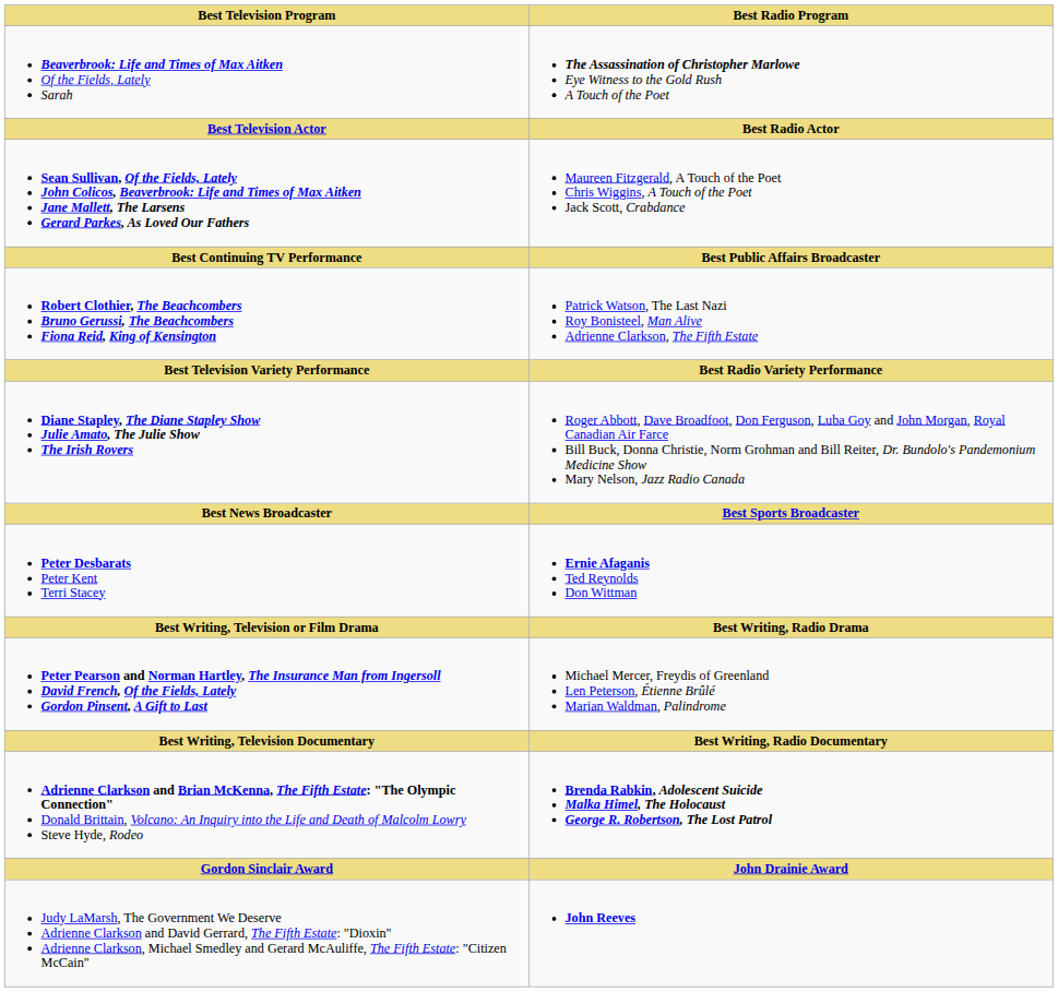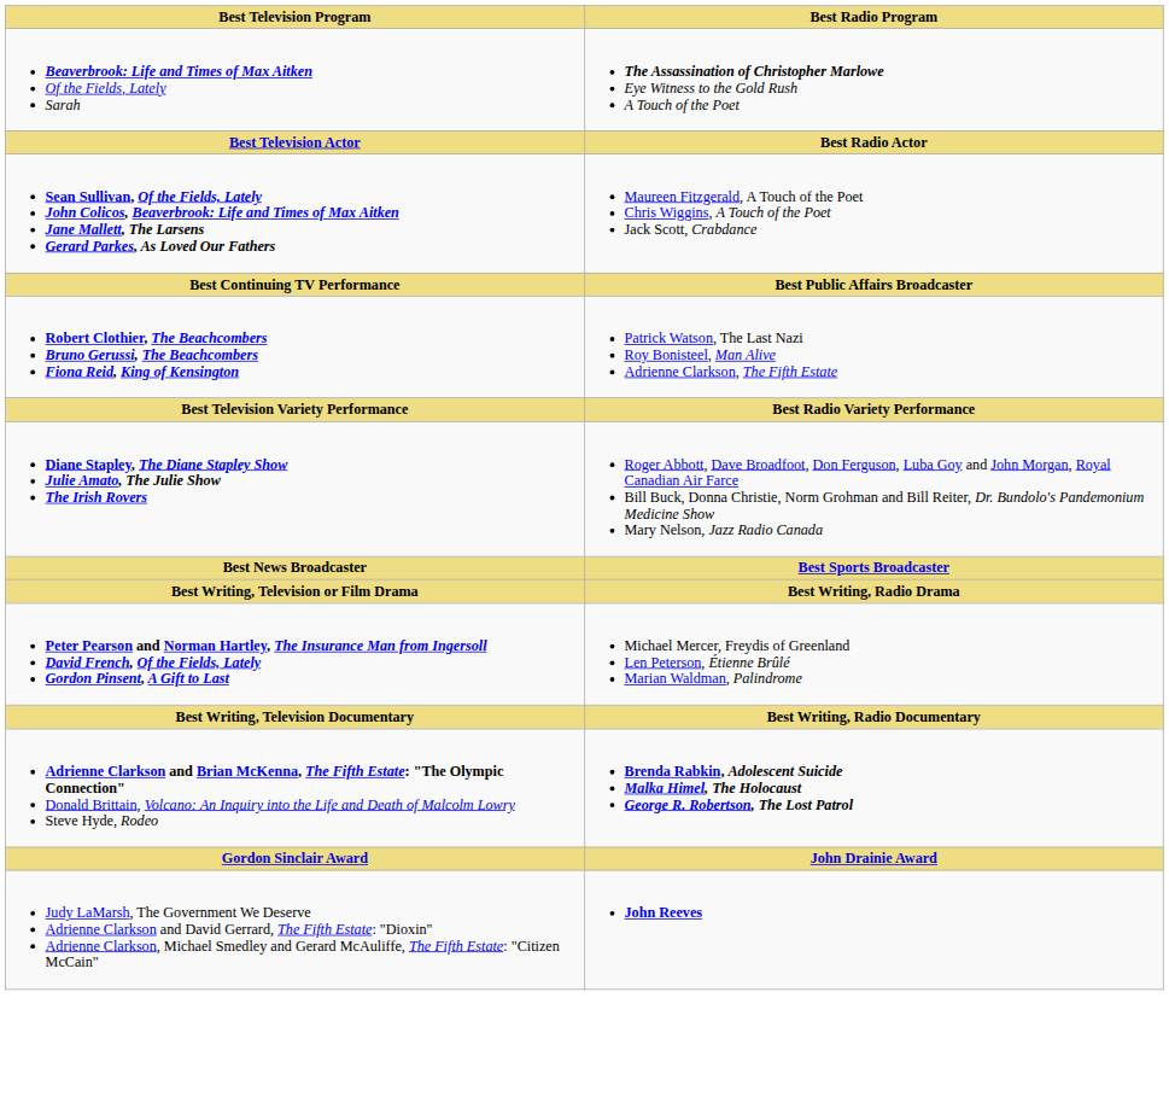 <table class=wikitable width="100%">
 <tr>
 <th style="background:#EEDD82; width:50%">Best Television Program</th>
 <th style="background:#EEDD82; width:50%">Best Radio Program</th>
 </tr>
 <tr>
 <td valign="top"><br><ul><li> <strong><em><a href='#'>Beaverbrook: Life and Times of Max Aitken</a></em></strong></li><li><em><a href='#'>Of the Fields, Lately</a></em></li><li><em>Sarah</em></li></ul></td>
 <td valign="top"><br><ul><li> <strong><em>The Assassination of Christopher Marlowe</em></strong></li><li><em>Eye Witness to the Gold Rush</em></li><li><em>A Touch of the Poet</em></li></ul></td>
 </tr>
 <tr>
 <th style="background:#EEDD82; width:50%"><a href='#'>Best Television Actor</a></th>
 <th style="background:#EEDD82; width:50%">Best Radio Actor</th>
 </tr>
 <tr>
 <td valign="top"><br><ul><li> <strong><a href='#'>Sean Sullivan</a>, <em><a href='#'>Of the Fields, Lately</a><strong><em></li><li><a href='#'>John Colicos</a>, </em><a href='#'>Beaverbrook: Life and Times of Max Aitken</a><em></li><li><a href='#'>Jane Mallett</a>, </em>The Larsens<em></li><li><a href='#'>Gerard Parkes</a>, </em>As Loved Our Fathers<em></li></ul></td>
 <td valign="top"><br><ul><li> </strong><a href='#'>Maureen Fitzgerald</a>, </em>A Touch of the Poet</em></strong></li><li><a href='#'>Chris Wiggins</a>, <em>A Touch of the Poet</em></li><li>Jack Scott, <em>Crabdance</em></li></ul></td>
 </tr>
 <tr>
 <th style="background:#EEDD82; width:50%">Best Continuing TV Performance</th>
 <th style="background:#EEDD82; width:50%">Best Public Affairs Broadcaster</th>
 </tr>
 <tr>
 <td valign="top"><br><ul><li> <strong><a href='#'>Robert Clothier</a>, <em><a href='#'>The Beachcombers</a><strong><em></li><li><a href='#'>Bruno Gerussi</a>, </em><a href='#'>The Beachcombers</a><em></li><li><a href='#'>Fiona Reid</a>, </em><a href='#'>King of Kensington</a><em></li></ul></td>
 <td valign="top"><br><ul><li> </strong><a href='#'>Patrick Watson</a>, </em>The Last Nazi</em></strong></li><li><a href='#'>Roy Bonisteel</a>, <em><a href='#'>Man Alive</a></em></li><li><a href='#'>Adrienne Clarkson</a>, <em><a href='#'>The Fifth Estate</a></em></li></ul></td>
 </tr>
 <tr>
 <th style="background:#EEDD82; width:50%">Best Television Variety Performance</th>
 <th style="background:#EEDD82; width:50%">Best Radio Variety Performance</th>
 </tr>
 <tr>
 <td valign="top"><br><ul><li> <strong><a href='#'>Diane Stapley</a>, <em><a href='#'>The Diane Stapley Show</a><strong><em></li><li><a href='#'>Julie Amato</a>, </em>The Julie Show<em></li><li><a href='#'>The Irish Rovers</a></li></ul></td>
 <td valign="top"><br><ul><li> </strong><a href='#'>Roger Abbott</a>, <a href='#'>Dave Broadfoot</a>, <a href='#'>Don Ferguson</a>, <a href='#'>Luba Goy</a> and <a href='#'>John Morgan</a>, </em><a href='#'>Royal Canadian Air Farce</a></em></strong></li><li>Bill Buck, Donna Christie, Norm Grohman and Bill Reiter, <em>Dr. Bundolo's Pandemonium Medicine Show</em></li><li>Mary Nelson, <em>Jazz Radio Canada</em></li></ul></td>
 </tr>
 <tr>
 <th style="background:#EEDD82; width:50%">Best News Broadcaster</th>
 <th style="background:#EEDD82; width:50%"><a href='#'>Best Sports Broadcaster</a></th>
 </tr>
 <tr>
-<td valign="top"><br><ul><li> <strong><a href='#'>Peter Desbarats</a></strong></li><li><a href='#'>Peter Kent</a></li><li><a href='#'>Terri Stacey</a></li></ul></td>
-<td valign="top"><br><ul><li> <strong><a href='#'>Ernie Afaganis</a></strong></li><li><a href='#'>Ted Reynolds</a></li><li><a href='#'>Don Wittman</a></li></ul></td>
-</tr>
-<tr>
 <th style="background:#EEDD82; width:50%">Best Writing, Television or Film Drama</th>
 <th style="background:#EEDD82; width:50%">Best Writing, Radio Drama</th>
 </tr>
 <tr>
 <td valign="top"><br><ul><li> <strong><a href='#'>Peter Pearson</a> and <a href='#'>Norman Hartley</a>, <em><a href='#'>The Insurance Man from Ingersoll</a><strong><em></li><li><a href='#'>David French</a>, </em><a href='#'>Of the Fields, Lately</a><em></li><li><a href='#'>Gordon Pinsent</a>, </em><a href='#'>A Gift to Last</a><em></li></ul></td>
 <td valign="top"><br><ul><li> </strong>Michael Mercer, </em>Freydis of Greenland</em></strong></li><li><a href='#'>Len Peterson</a>, <em>Étienne Brûlé</em></li><li><a href='#'>Marian Waldman</a>, <em>Palindrome</em></li></ul></td>
 </tr>
 <tr>
 <th style="background:#EEDD82; width:50%">Best Writing, Television Documentary</th>
 <th style="background:#EEDD82; width:50%">Best Writing, Radio Documentary</th>
 </tr>
 <tr>
 <td valign="top"><br><ul><li> <strong><a href='#'>Adrienne Clarkson</a> and <a href='#'>Brian McKenna</a>, <em><a href='#'>The Fifth Estate</a></em>: "The Olympic Connection"</strong></li><li><a href='#'>Donald Brittain</a>, <em><a href='#'>Volcano: An Inquiry into the Life and Death of Malcolm Lowry</a></em></li><li>Steve Hyde, <em>Rodeo</em></li></ul></td>
 <td valign="top"><br><ul><li> <strong><a href='#'>Brenda Rabkin</a>, <em>Adolescent Suicide<strong><em></li><li><a href='#'>Malka Himel</a>, </em>The Holocaust<em></li><li><a href='#'>George R. Robertson</a>, </em>The Lost Patrol<em></li></ul></td>
 </tr>
 <tr>
 <th style="background:#EEDD82; width:50%"><a href='#'>Gordon Sinclair Award</a></th>
 <th style="background:#EEDD82; width:50%"><a href='#'>John Drainie Award</a></th>
 </tr>
 <tr>
 <td valign="top"><br><ul><li> </strong><a href='#'>Judy LaMarsh</a>, </em>The Government We Deserve</em></strong></li><li><a href='#'>Adrienne Clarkson</a> and David Gerrard, <em><a href='#'>The Fifth Estate</a></em>: "Dioxin"</li><li><a href='#'>Adrienne Clarkson</a>, Michael Smedley and Gerard McAuliffe, <em><a href='#'>The Fifth Estate</a></em>: "Citizen McCain"</li></ul></td>
 <td valign="top"><br><ul><li> <strong><a href='#'>John Reeves</a></strong></li></ul></td>
 </tr>
 </table>
